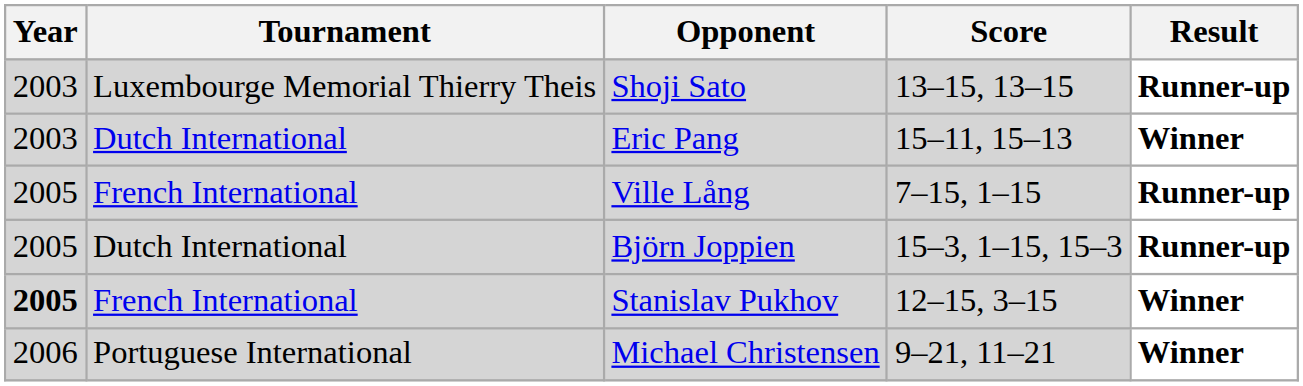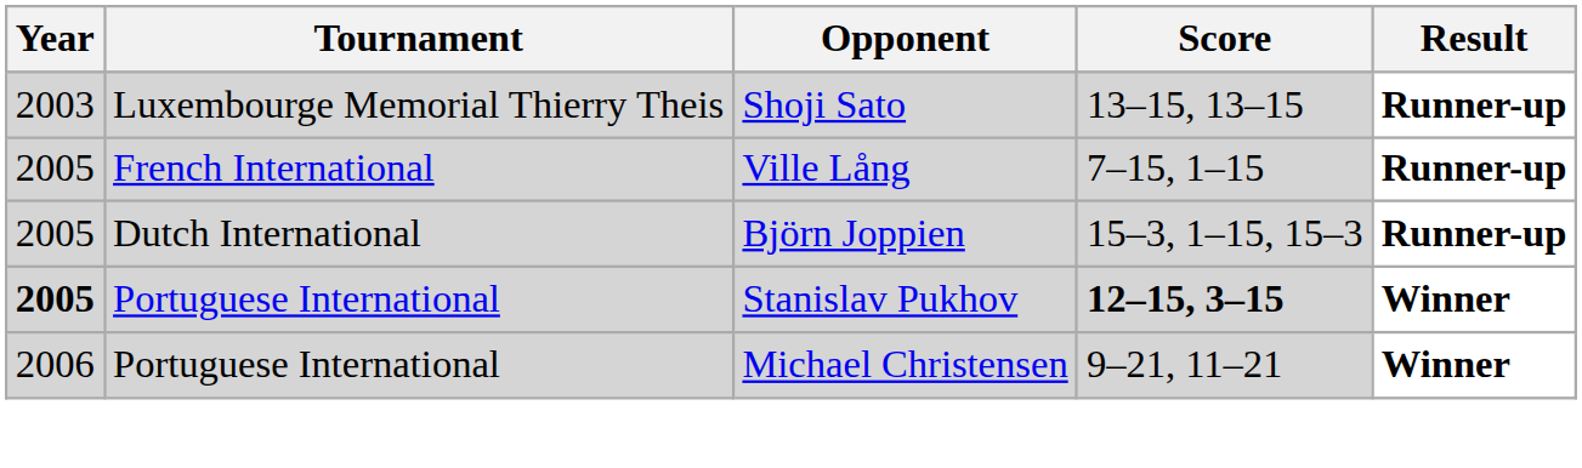 <table class="sortable wikitable" style="font-size: 90%;">
 <tr>
 <th>Year</th>
 <th>Tournament</th>
 <th>Opponent</th>
 <th>Score</th>
 <th>Result</th>
 </tr>
 <tr style="background:#D5D5D5">
 <td align="center">2003</td>
 <td align="left">Luxembourge Memorial Thierry Theis</td>
 <td align="left"> <a href='#'>Shoji Sato</a></td>
 <td align="left">13–15, 13–15</td>
 <td style="text-align:left; background:white"> <strong>Runner-up</strong></td>
-</tr>
-<tr style="background:#D5D5D5">
-<td align="center">2003</td>
-<td align="left"><a href='#'>Dutch International</a></td>
-<td align="left"> <a href='#'>Eric Pang</a></td>
-<td align="left">15–11, 15–13</td>
-<td style="text-align:left; background:white"> <strong>Winner</strong></td>
 </tr>
 <tr style="background:#D5D5D5">
 <td align="center">2005</td>
 <td align="left"><a href='#'>French International</a></td>
 <td align="left"> <a href='#'>Ville Lång</a></td>
 <td align="left">7–15, 1–15</td>
 <td style="text-align:left; background:white"> <strong>Runner-up</strong></td>
 </tr>
 <tr style="background:#D5D5D5">
 <td align="center">2005</td>
 <td align="left">Dutch International</td>
 <td align="left"> <a href='#'>Björn Joppien</a></td>
 <td align="left">15–3, 1–15, 15–3</td>
 <td style="text-align:left; background:white"> <strong>Runner-up</strong></td>
 </tr>
 <tr style="background:#D5D5D5">
 <td align="center"><strong>2005</strong></td>
-<td align="left"><a href='#'>French International</a></td>
+<td align="left"><a href='#'>Portuguese International</a></td>
 <td align="left"> <a href='#'>Stanislav Pukhov</a></td>
-<td align="left">12–15, 3–15</td>
+<td align="left"><strong>12–15, 3–15</strong></td>
 <td style="text-align:left; background:white"> <strong>Winner</strong></td>
 </tr>
 <tr style="background:#D5D5D5">
 <td align="center">2006</td>
 <td align="left">Portuguese International</td>
 <td align="left"> <a href='#'>Michael Christensen</a></td>
 <td align="left">9–21, 11–21</td>
 <td style="text-align:left; background:white"> <strong>Winner</strong></td>
 </tr>
 </table>
